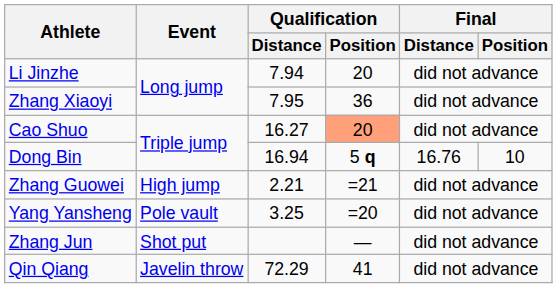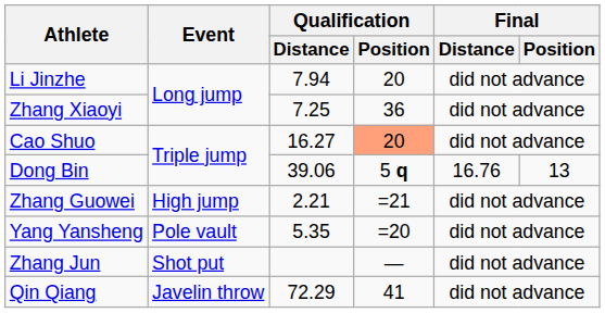 <table class=wikitable style="font-size:90%">
 <tr>
 <th rowspan="2">Athlete</th>
 <th rowspan="2">Event</th>
 <th colspan="2">Qualification</th>
 <th colspan="2">Final</th>
 </tr>
 <tr style="font-size:95%">
 <th>Distance</th>
 <th>Position</th>
 <th>Distance</th>
 <th>Position</th>
 </tr>
 <tr align=center>
 <td align=left><a href='#'>Li Jinzhe</a></td>
 <td align=left rowspan=2><a href='#'>Long jump</a></td>
 <td>7.94</td>
 <td>20</td>
 <td colspan=2>did not advance</td>
 </tr>
 <tr align=center>
 <td align=left><a href='#'>Zhang Xiaoyi</a></td>
-<td>7.95</td>
+<td>7.25</td>
 <td>36</td>
 <td colspan=2>did not advance</td>
 </tr>
 <tr align=center>
 <td align=left><a href='#'>Cao Shuo</a></td>
 <td align=left rowspan=2><a href='#'>Triple jump</a></td>
 <td>16.27</td>
 <td style="background: lightsalmon;">20</td>
 <td colspan=2>did not advance</td>
 </tr>
 <tr align=center>
 <td align=left><a href='#'>Dong Bin</a></td>
-<td>16.94</td>
+<td>39.06</td>
 <td>5 <strong>q</strong></td>
 <td>16.76</td>
-<td>10</td>
+<td>13</td>
 </tr>
 <tr align=center>
 <td align=left><a href='#'>Zhang Guowei</a></td>
 <td align=left><a href='#'>High jump</a></td>
 <td>2.21</td>
 <td>=21</td>
 <td colspan=2>did not advance</td>
 </tr>
 <tr align=center>
 <td align=left><a href='#'>Yang Yansheng</a></td>
 <td align=left><a href='#'>Pole vault</a></td>
-<td>3.25</td>
+<td>5.35</td>
 <td>=20</td>
 <td colspan=2>did not advance</td>
 </tr>
 <tr align=center>
 <td align=left><a href='#'>Zhang Jun</a></td>
 <td align=left><a href='#'>Shot put</a></td>
 <td></td>
 <td>—</td>
 <td colspan=2>did not advance</td>
 </tr>
 <tr align=center>
 <td align=left><a href='#'>Qin Qiang</a></td>
 <td align=left><a href='#'>Javelin throw</a></td>
 <td>72.29</td>
 <td>41</td>
 <td colspan=2>did not advance</td>
 </tr>
 </table>
